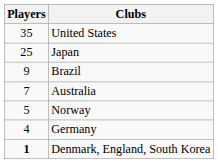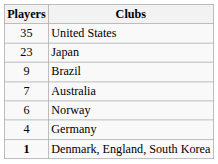 <table class="wikitable">
 <tr>
 <th>Players</th>
 <th>Clubs</th>
 </tr>
 <tr>
 <td align="center">35</td>
 <td> United States</td>
 </tr>
 <tr>
-<td align="center">25</td>
+<td align="center">23</td>
 <td> Japan</td>
 </tr>
 <tr>
 <td align="center">9</td>
 <td> Brazil</td>
 </tr>
 <tr>
 <td align="center">7</td>
 <td> Australia</td>
 </tr>
 <tr>
-<td align="center">5</td>
+<td align="center">6</td>
 <td> Norway</td>
 </tr>
 <tr>
 <td align="center">4</td>
 <td> Germany</td>
 </tr>
 <tr>
 <td align="center"><strong>1</strong></td>
 <td> Denmark,  England,  South Korea</td>
 </tr>
 </table>
